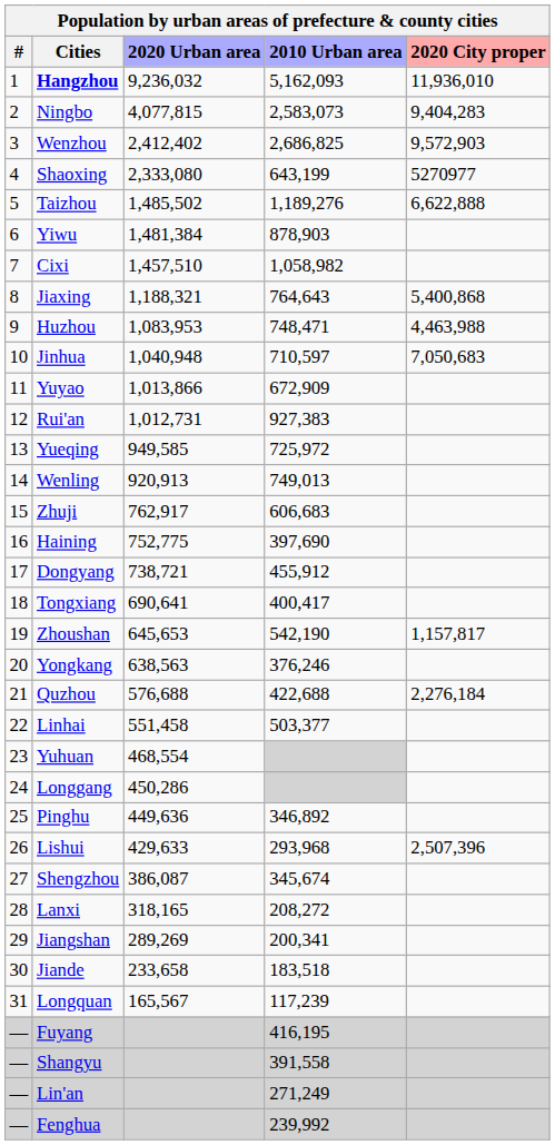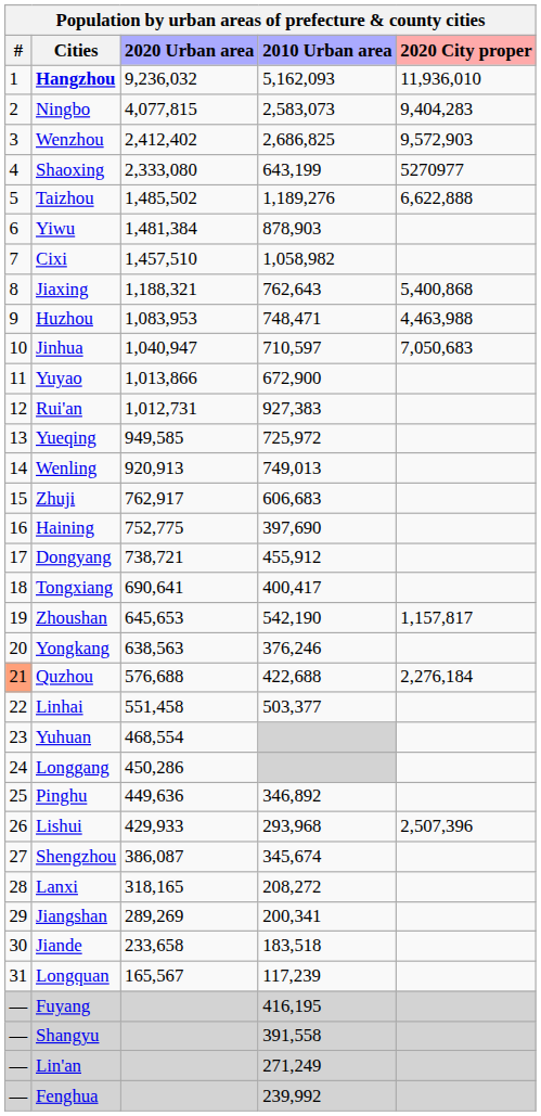 <table class="wikitable sortable collapsible" style="font-size:90%;">
 <tr>
 <th colspan=5>Population by urban areas of prefecture & county cities</th>
 </tr>
 <tr>
 <th>#</th>
 <th>Cities</th>
 <th style="background-color: #aaaaff;">2020 Urban area</th>
 <th style="background-color: #aaaaff;">2010 Urban area</th>
 <th style="background-color: #ffaaaa;">2020 City proper</th>
 </tr>
 <tr>
 <td>1</td>
 <td><strong><a href='#'>Hangzhou</a></strong></td>
 <td>9,236,032</td>
 <td>5,162,093</td>
 <td>11,936,010</td>
 </tr>
 <tr>
 <td>2</td>
 <td><a href='#'>Ningbo</a></td>
 <td>4,077,815</td>
 <td>2,583,073</td>
 <td>9,404,283</td>
 </tr>
 <tr>
 <td>3</td>
 <td><a href='#'>Wenzhou</a></td>
 <td>2,412,402</td>
 <td>2,686,825</td>
 <td>9,572,903</td>
 </tr>
 <tr>
 <td>4</td>
 <td><a href='#'>Shaoxing</a></td>
 <td>2,333,080</td>
 <td>643,199</td>
 <td>5270977</td>
 </tr>
 <tr>
 <td>5</td>
 <td><a href='#'>Taizhou</a></td>
 <td>1,485,502</td>
 <td>1,189,276</td>
 <td>6,622,888</td>
 </tr>
 <tr>
 <td>6</td>
 <td><a href='#'>Yiwu</a></td>
 <td>1,481,384</td>
 <td>878,903</td>
 <td></td>
 </tr>
 <tr>
 <td>7</td>
 <td><a href='#'>Cixi</a></td>
 <td>1,457,510</td>
 <td>1,058,982</td>
 <td></td>
 </tr>
 <tr>
 <td>8</td>
 <td><a href='#'>Jiaxing</a></td>
 <td>1,188,321</td>
-<td>764,643</td>
+<td>762,643</td>
 <td>5,400,868</td>
 </tr>
 <tr>
 <td>9</td>
 <td><a href='#'>Huzhou</a></td>
 <td>1,083,953</td>
 <td>748,471</td>
 <td>4,463,988</td>
 </tr>
 <tr>
 <td>10</td>
 <td><a href='#'>Jinhua</a></td>
-<td>1,040,948</td>
+<td>1,040,947</td>
 <td>710,597</td>
 <td>7,050,683</td>
 </tr>
 <tr>
 <td>11</td>
 <td><a href='#'>Yuyao</a></td>
 <td>1,013,866</td>
-<td>672,909</td>
+<td>672,900</td>
 <td></td>
 </tr>
 <tr>
 <td>12</td>
 <td><a href='#'>Rui'an</a></td>
 <td>1,012,731</td>
 <td>927,383</td>
 <td></td>
 </tr>
 <tr>
 <td>13</td>
 <td><a href='#'>Yueqing</a></td>
 <td>949,585</td>
 <td>725,972</td>
 <td></td>
 </tr>
 <tr>
 <td>14</td>
 <td><a href='#'>Wenling</a></td>
 <td>920,913</td>
 <td>749,013</td>
 <td></td>
 </tr>
 <tr>
 <td>15</td>
 <td><a href='#'>Zhuji</a></td>
 <td>762,917</td>
 <td>606,683</td>
 <td></td>
 </tr>
 <tr>
 <td>16</td>
 <td><a href='#'>Haining</a></td>
 <td>752,775</td>
 <td>397,690</td>
 <td></td>
 </tr>
 <tr>
 <td>17</td>
 <td><a href='#'>Dongyang</a></td>
 <td>738,721</td>
 <td>455,912</td>
 <td></td>
 </tr>
 <tr>
 <td>18</td>
 <td><a href='#'>Tongxiang</a></td>
 <td>690,641</td>
 <td>400,417</td>
 <td></td>
 </tr>
 <tr>
 <td>19</td>
 <td><a href='#'>Zhoushan</a></td>
 <td>645,653</td>
 <td>542,190</td>
 <td>1,157,817</td>
 </tr>
 <tr>
 <td>20</td>
 <td><a href='#'>Yongkang</a></td>
 <td>638,563</td>
 <td>376,246</td>
 <td></td>
 </tr>
 <tr>
-<td>21</td>
+<td style="background: lightsalmon;">21</td>
 <td><a href='#'>Quzhou</a></td>
 <td>576,688</td>
 <td>422,688</td>
 <td>2,276,184</td>
 </tr>
 <tr>
 <td>22</td>
 <td><a href='#'>Linhai</a></td>
 <td>551,458</td>
 <td>503,377</td>
 <td></td>
 </tr>
 <tr>
 <td>23</td>
 <td><a href='#'>Yuhuan</a></td>
 <td>468,554</td>
 <td style="background:lightgrey;"></td>
 <td></td>
 </tr>
 <tr>
 <td>24</td>
 <td><a href='#'>Longgang</a></td>
 <td>450,286</td>
 <td style="background:lightgrey;"></td>
 <td></td>
 </tr>
 <tr>
 <td>25</td>
 <td><a href='#'>Pinghu</a></td>
 <td>449,636</td>
 <td>346,892</td>
 <td></td>
 </tr>
 <tr>
 <td>26</td>
 <td><a href='#'>Lishui</a></td>
-<td>429,633</td>
+<td>429,933</td>
 <td>293,968</td>
 <td>2,507,396</td>
 </tr>
 <tr>
 <td>27</td>
 <td><a href='#'>Shengzhou</a></td>
 <td>386,087</td>
 <td>345,674</td>
 <td></td>
 </tr>
 <tr>
 <td>28</td>
 <td><a href='#'>Lanxi</a></td>
 <td>318,165</td>
 <td>208,272</td>
 <td></td>
 </tr>
 <tr>
 <td>29</td>
 <td><a href='#'>Jiangshan</a></td>
 <td>289,269</td>
 <td>200,341</td>
 <td></td>
 </tr>
 <tr>
 <td>30</td>
 <td><a href='#'>Jiande</a></td>
 <td>233,658</td>
 <td>183,518</td>
 <td></td>
 </tr>
 <tr>
 <td>31</td>
 <td><a href='#'>Longquan</a></td>
 <td>165,567</td>
 <td>117,239</td>
 <td></td>
 </tr>
 <tr style="background:lightgrey;">
 <td>—</td>
 <td><a href='#'>Fuyang</a></td>
 <td></td>
 <td>416,195</td>
 <td></td>
 </tr>
 <tr style="background:lightgrey;">
 <td>—</td>
 <td><a href='#'>Shangyu</a></td>
 <td></td>
 <td>391,558</td>
 <td></td>
 </tr>
 <tr style="background:lightgrey;">
 <td>—</td>
 <td><a href='#'>Lin'an</a></td>
 <td></td>
 <td>271,249</td>
 <td></td>
 </tr>
 <tr style="background:lightgrey;">
 <td>—</td>
 <td><a href='#'>Fenghua</a></td>
 <td></td>
 <td>239,992</td>
 <td></td>
 </tr>
 </table>
